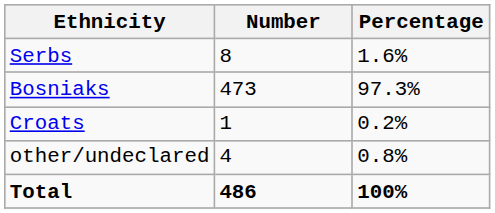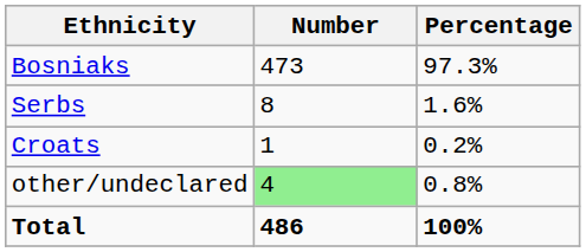 <table class="wikitable">
 <tr>
 <th width="100px">Ethnicity</th>
 <th width="80px">Number</th>
 <th width="80px">Percentage</th>
 </tr>
 <tr>
+<td><a href='#'>Bosniaks</a></td>
+<td>473</td>
+<td>97.3%</td>
+</tr>
+<tr>
 <td><a href='#'>Serbs</a></td>
 <td>8</td>
 <td>1.6%</td>
-</tr>
-<tr>
-<td><a href='#'>Bosniaks</a></td>
-<td>473</td>
-<td>97.3%</td>
 </tr>
 <tr>
 <td><a href='#'>Croats</a></td>
 <td>1</td>
 <td>0.2%</td>
 </tr>
 <tr>
 <td>other/undeclared</td>
-<td>4</td>
+<td style="background: lightgreen;">4</td>
 <td>0.8%</td>
 </tr>
 <tr>
 <td><strong>Total</strong></td>
 <td><strong>486</strong></td>
 <td><strong>100%</strong></td>
 </tr>
 </table>
